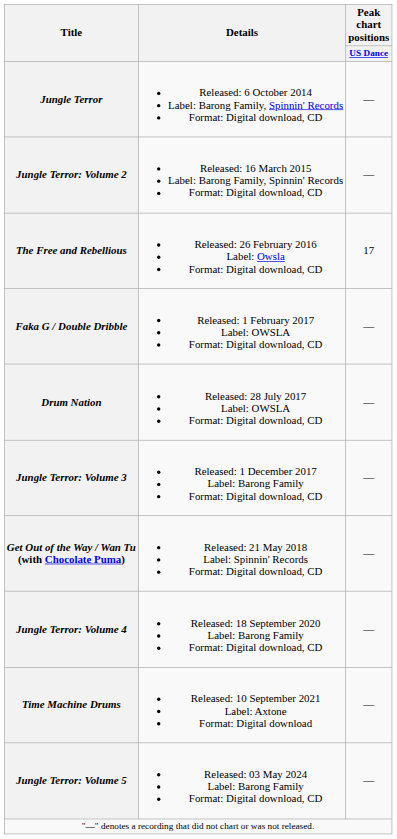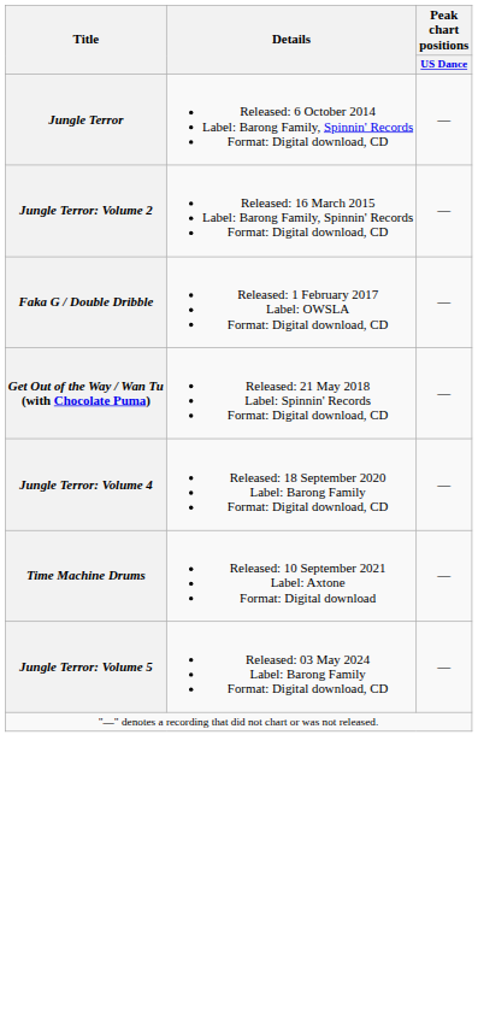 <table class="wikitable plainrowheaders" style="text-align:center;">
 <tr>
 <th rowspan="2" scope="col">Title</th>
 <th rowspan="2" scope="col">Details</th>
 <th scope="col">Peak chart positions</th>
 </tr>
 <tr>
 <th scope="col" style="width:3em;font-size:85%;"><a href='#'>US Dance</a><br></th>
 </tr>
 <tr>
 <th scope="row"><em>Jungle Terror</em></th>
 <td><br><ul><li>Released: 6 October 2014</li><li>Label: Barong Family, <a href='#'>Spinnin' Records</a></li><li>Format: Digital download, CD</li></ul></td>
 <td>—</td>
 </tr>
 <tr>
 <th scope="row"><em>Jungle Terror: Volume 2</em></th>
 <td><br><ul><li>Released: 16 March 2015</li><li>Label: Barong Family, Spinnin' Records</li><li>Format: Digital download, CD</li></ul></td>
 <td>—</td>
 </tr>
 <tr>
-<th scope="row"><em>The Free and Rebellious</em></th>
-<td><br><ul><li>Released: 26 February 2016</li><li>Label: <a href='#'>Owsla</a></li><li>Format: Digital download, CD</li></ul></td>
-<td>17</td>
-</tr>
-<tr>
 <th scope="row"><em>Faka G / Double Dribble</em></th>
 <td><br><ul><li>Released: 1 February 2017</li><li>Label: OWSLA</li><li>Format: Digital download, CD</li></ul></td>
-<td>—</td>
-</tr>
-<tr>
-<th scope="row"><em>Drum Nation</em></th>
-<td><br><ul><li>Released: 28 July 2017</li><li>Label: OWSLA</li><li>Format: Digital download, CD</li></ul></td>
-<td>—</td>
-</tr>
-<tr>
-<th scope="row"><em>Jungle Terror: Volume 3</em></th>
-<td><br><ul><li>Released: 1 December 2017</li><li>Label: Barong Family</li><li>Format: Digital download, CD</li></ul></td>
 <td>—</td>
 </tr>
 <tr>
 <th scope="row"><em>Get Out of the Way / Wan Tu</em><br><span>(with <a href='#'>Chocolate Puma</a>)</span></th>
 <td><br><ul><li>Released: 21 May 2018</li><li>Label: Spinnin' Records</li><li>Format: Digital download, CD</li></ul></td>
 <td>—</td>
 </tr>
 <tr>
 <th scope="row"><em>Jungle Terror: Volume 4</em></th>
 <td><br><ul><li>Released: 18 September 2020</li><li>Label: Barong Family</li><li>Format: Digital download, CD</li></ul></td>
 <td>—</td>
 </tr>
 <tr>
 <th scope="row"><em>Time Machine Drums</em></th>
 <td><br><ul><li>Released: 10 September 2021</li><li>Label: Axtone</li><li>Format: Digital download</li></ul></td>
 <td>—</td>
 </tr>
 <tr>
 <th scope="row"><em>Jungle Terror: Volume 5</em></th>
 <td><br><ul><li>Released: 03 May 2024</li><li>Label: Barong Family</li><li>Format: Digital download, CD</li></ul></td>
 <td>—</td>
 </tr>
 <tr>
 <td colspan="3" style="font-size:85%">"—" denotes a recording that did not chart or was not released.</td>
 </tr>
 </table>
